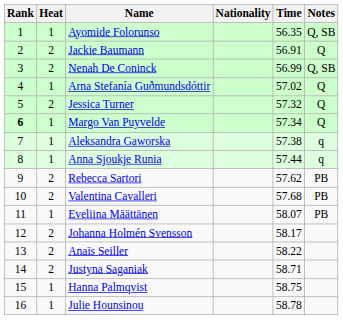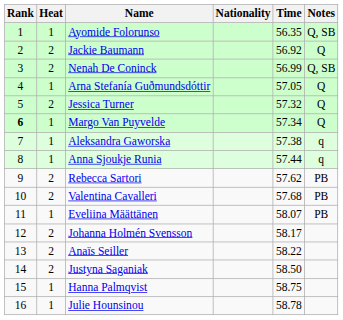 <table class="wikitable sortable" style="text-align:center">
 <tr>
 <th>Rank</th>
 <th>Heat</th>
 <th>Name</th>
 <th>Nationality</th>
 <th>Time</th>
 <th>Notes</th>
 </tr>
 <tr bgcolor=ccffcc>
 <td>1</td>
 <td>1</td>
 <td align=left><a href='#'>Ayomide Folorunso</a></td>
 <td align=left></td>
 <td>56.35</td>
 <td>Q, SB</td>
 </tr>
 <tr bgcolor=ccffcc>
 <td>2</td>
 <td>2</td>
 <td align=left><a href='#'>Jackie Baumann</a></td>
 <td align=left></td>
-<td>56.91</td>
+<td>56.92</td>
 <td>Q</td>
 </tr>
 <tr bgcolor=ccffcc>
 <td>3</td>
 <td>2</td>
 <td align=left><a href='#'>Nenah De Coninck</a></td>
 <td align=left></td>
 <td>56.99</td>
 <td>Q, SB</td>
 </tr>
 <tr bgcolor=ccffcc>
 <td>4</td>
 <td>1</td>
 <td align=left><a href='#'>Arna Stefanía Guðmundsdóttir</a></td>
 <td align=left></td>
-<td>57.02</td>
+<td>57.05</td>
 <td>Q</td>
 </tr>
 <tr bgcolor=ccffcc>
 <td>5</td>
 <td>2</td>
 <td align=left><a href='#'>Jessica Turner</a></td>
 <td align=left></td>
 <td>57.32</td>
 <td>Q</td>
 </tr>
 <tr bgcolor=ccffcc>
 <td><strong>6</strong></td>
 <td>1</td>
 <td align=left><a href='#'>Margo Van Puyvelde</a></td>
 <td align=left></td>
 <td>57.34</td>
 <td>Q</td>
 </tr>
 <tr bgcolor=ddffdd>
 <td>7</td>
 <td>1</td>
 <td align=left><a href='#'>Aleksandra Gaworska</a></td>
 <td align=left></td>
 <td>57.38</td>
 <td>q</td>
 </tr>
 <tr bgcolor=ddffdd>
 <td>8</td>
 <td>1</td>
 <td align=left><a href='#'>Anna Sjoukje Runia</a></td>
 <td align=left></td>
 <td>57.44</td>
 <td>q</td>
 </tr>
 <tr>
 <td>9</td>
 <td>2</td>
 <td align=left><a href='#'>Rebecca Sartori</a></td>
 <td align=left></td>
 <td>57.62</td>
 <td>PB</td>
 </tr>
 <tr>
 <td>10</td>
 <td>2</td>
 <td align=left><a href='#'>Valentina Cavalleri</a></td>
 <td align=left></td>
 <td>57.68</td>
 <td>PB</td>
 </tr>
 <tr>
 <td>11</td>
 <td>1</td>
 <td align=left><a href='#'>Eveliina Määttänen</a></td>
 <td align=left></td>
 <td>58.07</td>
 <td>PB</td>
 </tr>
 <tr>
 <td>12</td>
 <td>2</td>
 <td align=left><a href='#'>Johanna Holmén Svensson</a></td>
 <td align=left></td>
 <td>58.17</td>
 <td></td>
 </tr>
 <tr>
 <td>13</td>
 <td>2</td>
 <td align=left><a href='#'>Anaïs Seiller</a></td>
 <td align=left></td>
 <td>58.22</td>
 <td></td>
 </tr>
 <tr>
 <td>14</td>
 <td>2</td>
 <td align=left><a href='#'>Justyna Saganiak</a></td>
 <td align=left></td>
-<td>58.71</td>
+<td>58.50</td>
 <td></td>
 </tr>
 <tr>
 <td>15</td>
 <td>1</td>
 <td align=left><a href='#'>Hanna Palmqvist</a></td>
 <td align=left></td>
 <td>58.75</td>
 <td></td>
 </tr>
 <tr>
 <td>16</td>
 <td>1</td>
 <td align=left><a href='#'>Julie Hounsinou</a></td>
 <td align=left></td>
 <td>58.78</td>
 <td></td>
 </tr>
 </table>
